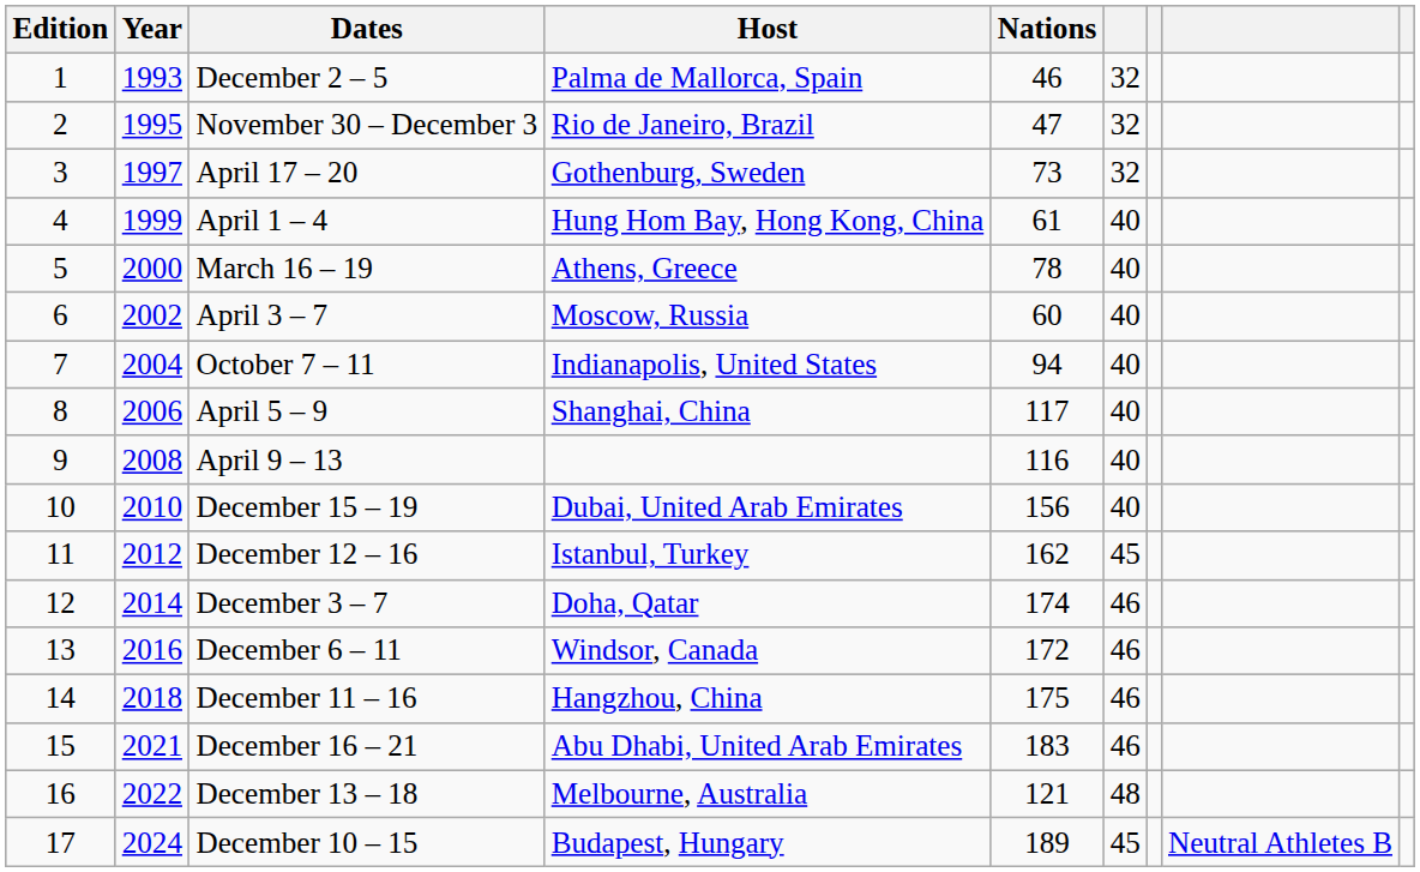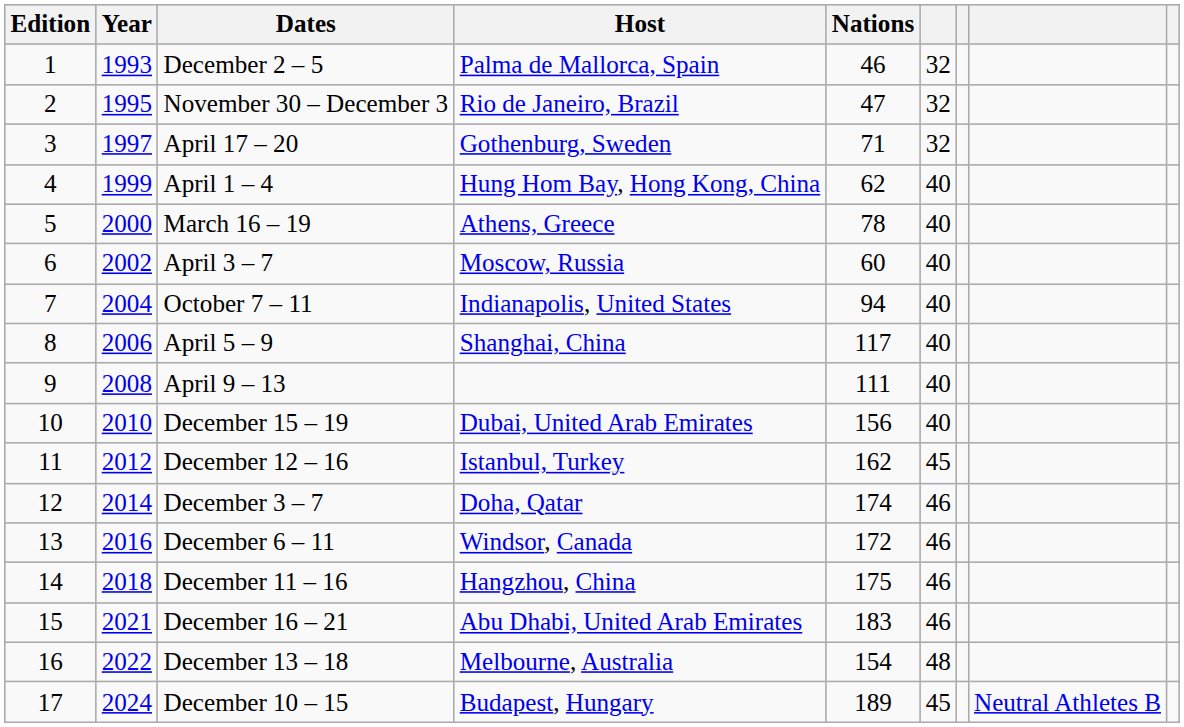 <table class="wikitable" style=font-size:100%;>
 <tr>
 <th>Edition</th>
 <th>Year</th>
 <th>Dates</th>
 <th>Host</th>
 <th>Nations</th>
 <th></th>
 <th></th>
 <th></th>
 <th></th>
 </tr>
 <tr>
 <td align=center>1</td>
 <td align=center><a href='#'>1993</a></td>
 <td>December 2 – 5</td>
 <td> <a href='#'>Palma de Mallorca, Spain</a></td>
 <td align=center>46</td>
 <td align=center>32</td>
 <td></td>
 <td></td>
 <td></td>
 </tr>
 <tr>
 <td align=center>2</td>
 <td align=center><a href='#'>1995</a></td>
 <td>November 30 – December 3</td>
 <td> <a href='#'>Rio de Janeiro, Brazil</a></td>
 <td align=center>47</td>
 <td align=center>32</td>
 <td></td>
 <td></td>
 <td></td>
 </tr>
 <tr>
 <td align=center>3</td>
 <td align=center><a href='#'>1997</a></td>
 <td>April 17 – 20</td>
 <td> <a href='#'>Gothenburg, Sweden</a></td>
-<td align=center>73</td>
+<td align=center>71</td>
 <td align=center>32</td>
 <td></td>
 <td></td>
 <td></td>
 </tr>
 <tr>
 <td align=center>4</td>
 <td align=center><a href='#'>1999</a></td>
 <td>April 1 – 4</td>
 <td> <a href='#'>Hung Hom Bay</a>, <a href='#'>Hong Kong, China</a></td>
-<td align=center>61</td>
+<td align=center>62</td>
 <td align=center>40</td>
 <td></td>
 <td></td>
 <td></td>
 </tr>
 <tr>
 <td align=center>5</td>
 <td align=center><a href='#'>2000</a></td>
 <td>March 16 – 19</td>
 <td> <a href='#'>Athens, Greece</a></td>
 <td align=center>78</td>
 <td align=center>40</td>
 <td></td>
 <td></td>
 <td></td>
 </tr>
 <tr>
 <td align=center>6</td>
 <td align=center><a href='#'>2002</a></td>
 <td>April 3 – 7</td>
 <td> <a href='#'>Moscow, Russia</a></td>
 <td align=center>60</td>
 <td align=center>40</td>
 <td></td>
 <td></td>
 <td></td>
 </tr>
 <tr>
 <td align=center>7</td>
 <td align=center><a href='#'>2004</a></td>
 <td>October 7 – 11</td>
 <td> <a href='#'>Indianapolis</a>, <a href='#'>United States</a></td>
 <td align=center>94</td>
 <td align=center>40</td>
 <td></td>
 <td></td>
 <td></td>
 </tr>
 <tr>
 <td align=center>8</td>
 <td align=center><a href='#'>2006</a></td>
 <td>April 5 – 9</td>
 <td> <a href='#'>Shanghai, China</a></td>
 <td align=center>117</td>
 <td align=center>40</td>
 <td></td>
 <td></td>
 <td></td>
 </tr>
 <tr>
 <td align=center>9</td>
 <td align=center><a href='#'>2008</a></td>
 <td>April 9 – 13</td>
 <td></td>
-<td align=center>116</td>
+<td align=center>111</td>
 <td align=center>40</td>
 <td></td>
 <td></td>
 <td></td>
 </tr>
 <tr>
 <td align=center>10</td>
 <td align=center><a href='#'>2010</a></td>
 <td>December 15 – 19</td>
 <td> <a href='#'>Dubai, United Arab Emirates</a></td>
 <td align=center>156</td>
 <td align=center>40</td>
 <td></td>
 <td></td>
 <td></td>
 </tr>
 <tr>
 <td align=center>11</td>
 <td align=center><a href='#'>2012</a></td>
 <td>December 12 – 16</td>
 <td> <a href='#'>Istanbul, Turkey</a></td>
 <td align=center>162</td>
 <td align=center>45</td>
 <td></td>
 <td></td>
 <td></td>
 </tr>
 <tr>
 <td align=center>12</td>
 <td align=center><a href='#'>2014</a></td>
 <td>December 3 – 7</td>
 <td> <a href='#'>Doha, Qatar</a></td>
 <td align=center>174</td>
 <td align=center>46</td>
 <td></td>
 <td></td>
 <td></td>
 </tr>
 <tr>
 <td align=center>13</td>
 <td align=center><a href='#'>2016</a></td>
 <td>December 6 – 11</td>
 <td> <a href='#'>Windsor</a>, <a href='#'>Canada</a></td>
 <td align=center>172</td>
 <td align=center>46</td>
 <td></td>
 <td></td>
 <td></td>
 </tr>
 <tr>
 <td align=center>14</td>
 <td align=center><a href='#'>2018</a></td>
 <td>December 11 – 16</td>
 <td> <a href='#'>Hangzhou</a>, <a href='#'>China</a></td>
 <td align=center>175</td>
 <td align=center>46</td>
 <td></td>
 <td></td>
 <td></td>
 </tr>
 <tr>
 <td align=center>15</td>
 <td align=center><a href='#'>2021</a></td>
 <td>December 16 – 21</td>
 <td> <a href='#'>Abu Dhabi, United Arab Emirates</a></td>
 <td align=center>183</td>
 <td align=center>46</td>
 <td></td>
 <td></td>
 <td></td>
 </tr>
 <tr>
 <td align=center>16</td>
 <td align=center><a href='#'>2022</a></td>
 <td>December 13 – 18</td>
 <td> <a href='#'>Melbourne</a>, <a href='#'>Australia</a></td>
-<td align=center>121</td>
+<td align=center>154</td>
 <td align=center>48</td>
 <td></td>
 <td></td>
 <td></td>
 </tr>
 <tr>
 <td align=center>17</td>
 <td align=center><a href='#'>2024</a></td>
 <td>December 10 – 15</td>
 <td> <a href='#'>Budapest</a>, <a href='#'>Hungary</a></td>
 <td align=center>189</td>
 <td align=center>45</td>
 <td></td>
 <td> <a href='#'>Neutral Athletes B</a></td>
 <td></td>
 </tr>
 </table>
